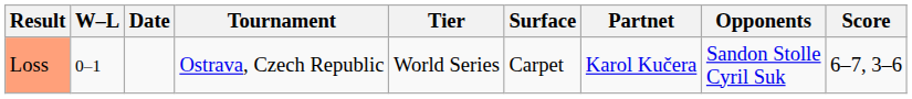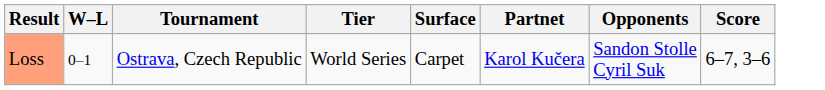 <table class="sortable wikitable">
 <tr>
 <th>Result</th>
 <th class="unsortable">W–L</th>
-<th>Date</th>
 <th>Tournament</th>
 <th>Tier</th>
 <th>Surface</th>
 <th>Partnet</th>
 <th>Opponents</th>
 <th class="unsortable">Score</th>
 </tr>
 <tr>
 <td style="background:#ffa07a;">Loss</td>
 <td><small>0–1</small></td>
-<td><a href='#'></a></td>
 <td><a href='#'>Ostrava</a>, Czech Republic</td>
 <td>World Series</td>
 <td>Carpet</td>
 <td> <a href='#'>Karol Kučera</a></td>
 <td> <a href='#'>Sandon Stolle</a> <br>  <a href='#'>Cyril Suk</a></td>
 <td>6–7, 3–6</td>
 </tr>
 </table>
